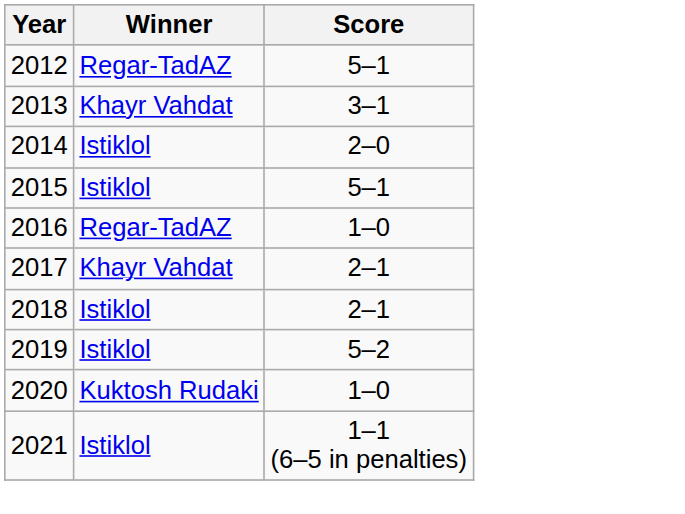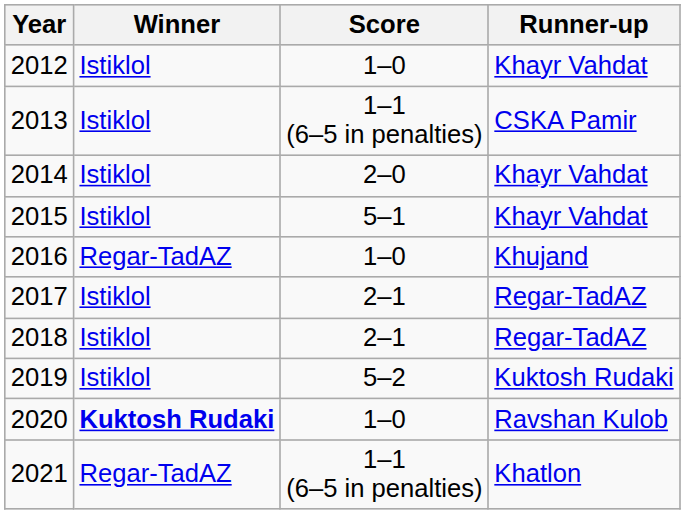 <table class="wikitable">
 <tr>
 <th>Year</th>
 <th>Winner</th>
 <th>Score</th>
+<th>Runner-up</th>
 </tr>
 <tr>
 <td style="text-align:center;">2012</td>
-<td><a href='#'>Regar-TadAZ</a></td>
-<td style="text-align:center;">5–1</td>
+<td><a href='#'>Istiklol</a></td>
+<td style="text-align:center;">1–0</td>
+<td><a href='#'>Khayr Vahdat</a></td>
 </tr>
 <tr>
 <td style="text-align:center;">2013</td>
-<td><a href='#'>Khayr Vahdat</a></td>
-<td style="text-align:center;">3–1</td>
+<td><a href='#'>Istiklol</a></td>
+<td style="text-align:center;">1–1<br>(6–5 in penalties)</td>
+<td><a href='#'>CSKA Pamir</a></td>
 </tr>
 <tr>
 <td style="text-align:center;">2014</td>
 <td><a href='#'>Istiklol</a></td>
 <td style="text-align:center;">2–0</td>
+<td><a href='#'>Khayr Vahdat</a></td>
 </tr>
 <tr>
 <td style="text-align:center;">2015</td>
 <td><a href='#'>Istiklol</a></td>
 <td style="text-align:center;">5–1</td>
+<td><a href='#'>Khayr Vahdat</a></td>
 </tr>
 <tr>
 <td style="text-align:center;">2016</td>
 <td><a href='#'>Regar-TadAZ</a></td>
 <td style="text-align:center;">1–0</td>
+<td><a href='#'>Khujand</a></td>
 </tr>
 <tr>
 <td style="text-align:center;">2017</td>
-<td><a href='#'>Khayr Vahdat</a></td>
+<td><a href='#'>Istiklol</a></td>
 <td style="text-align:center;">2–1</td>
+<td><a href='#'>Regar-TadAZ</a></td>
 </tr>
 <tr>
 <td style="text-align:center;">2018</td>
 <td><a href='#'>Istiklol</a></td>
 <td style="text-align:center;">2–1</td>
+<td><a href='#'>Regar-TadAZ</a></td>
 </tr>
 <tr>
 <td style="text-align:center;">2019</td>
 <td><a href='#'>Istiklol</a></td>
 <td style="text-align:center;">5–2</td>
+<td><a href='#'>Kuktosh Rudaki</a></td>
 </tr>
 <tr>
 <td style="text-align:center;">2020</td>
-<td><a href='#'>Kuktosh Rudaki</a></td>
+<td><strong><a href='#'>Kuktosh Rudaki</a></strong></td>
 <td style="text-align:center;">1–0</td>
+<td><a href='#'>Ravshan Kulob</a></td>
 </tr>
 <tr>
 <td style="text-align:center;">2021</td>
-<td><a href='#'>Istiklol</a></td>
+<td><a href='#'>Regar-TadAZ</a></td>
 <td style="text-align:center;">1–1<br>(6–5 in penalties)</td>
+<td><a href='#'>Khatlon</a></td>
 </tr>
 </table>
